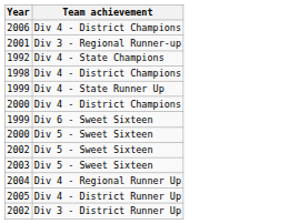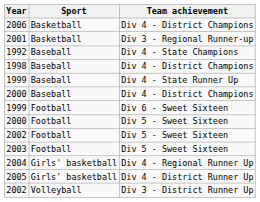 <table class="wikitable">
 <tr>
 <th>Year</th>
+<th>Sport</th>
 <th>Team achievement</th>
 </tr>
 <tr>
 <td>2006</td>
+<td>Basketball</td>
 <td>Div 4 - District Champions</td>
 </tr>
 <tr>
 <td>2001</td>
+<td>Basketball</td>
 <td>Div 3 - Regional Runner-up</td>
 </tr>
 <tr>
 <td>1992</td>
+<td>Baseball</td>
 <td>Div 4 - State Champions</td>
 </tr>
 <tr>
 <td>1998</td>
+<td>Baseball</td>
 <td>Div 4 - District Champions</td>
 </tr>
 <tr>
 <td>1999</td>
+<td>Baseball</td>
 <td>Div 4 - State Runner Up</td>
 </tr>
 <tr>
 <td>2000</td>
+<td>Baseball</td>
 <td>Div 4 - District Champions</td>
 </tr>
 <tr>
 <td>1999</td>
+<td>Football</td>
 <td>Div 6 - Sweet Sixteen</td>
 </tr>
 <tr>
 <td>2000</td>
+<td>Football</td>
 <td>Div 5 - Sweet Sixteen</td>
 </tr>
 <tr>
 <td>2002</td>
+<td>Football</td>
 <td>Div 5 - Sweet Sixteen</td>
 </tr>
 <tr>
 <td>2003</td>
+<td>Football</td>
 <td>Div 5 - Sweet Sixteen</td>
 </tr>
 <tr>
 <td>2004</td>
+<td>Girls' basketball</td>
 <td>Div 4 - Regional Runner Up</td>
 </tr>
 <tr>
 <td>2005</td>
+<td>Girls' basketball</td>
 <td>Div 4 - District Runner Up</td>
 </tr>
 <tr>
 <td>2002</td>
+<td>Volleyball</td>
 <td>Div 3 - District Runner Up</td>
 </tr>
 </table>
